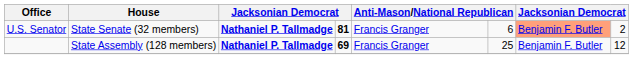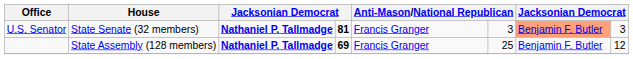 <table class=wikitable>
 <tr bgcolor=lightgrey>
 <th>Office</th>
 <th>House</th>
 <th colspan="2"><a href='#'>Jacksonian Democrat</a></th>
 <th colspan="2"><a href='#'>Anti-Mason</a>/<a href='#'>National Republican</a></th>
 <th colspan="2"><a href='#'>Jacksonian Democrat</a></th>
 </tr>
 <tr>
 <td><a href='#'>U.S. Senator</a></td>
 <td><a href='#'>State Senate</a> (32 members)</td>
 <td><strong><a href='#'>Nathaniel P. Tallmadge</a></strong></td>
 <td align="right"><strong>81</strong></td>
 <td><a href='#'>Francis Granger</a></td>
-<td align="right">6</td>
+<td align="right">3</td>
 <td style="background: lightsalmon;"><a href='#'>Benjamin F. Butler</a></td>
-<td align="right">2</td>
+<td align="right">3</td>
 </tr>
 <tr>
 <td></td>
 <td><a href='#'>State Assembly</a> (128 members)</td>
 <td><strong><a href='#'>Nathaniel P. Tallmadge</a></strong></td>
 <td align="right"><strong>69</strong></td>
 <td><a href='#'>Francis Granger</a></td>
 <td align="right">25</td>
 <td><a href='#'>Benjamin F. Butler</a></td>
 <td align="right">12</td>
 </tr>
 <tr>
 </tr>
 </table>
